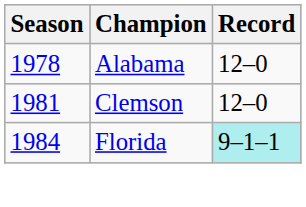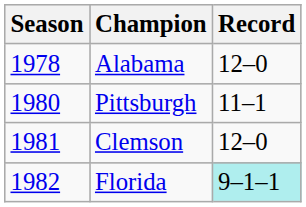 <table class="wikitable">
 <tr>
 <th>Season</th>
 <th>Champion</th>
 <th>Record</th>
 </tr>
 <tr>
 <td><a href='#'>1978</a></td>
 <td><a href='#'>Alabama</a></td>
 <td>12–0</td>
 </tr>
 <tr>
+<td><a href='#'>1980</a></td>
+<td><a href='#'>Pittsburgh</a></td>
+<td>11–1</td>
+</tr>
+<tr>
 <td><a href='#'>1981</a></td>
 <td><a href='#'>Clemson</a></td>
 <td>12–0</td>
 </tr>
 <tr>
-<td><a href='#'>1984</a></td>
+<td><a href='#'>1982</a></td>
 <td><a href='#'>Florida</a></td>
 <td style="background: paleturquoise;">9–1–1</td>
 </tr>
 </table>
